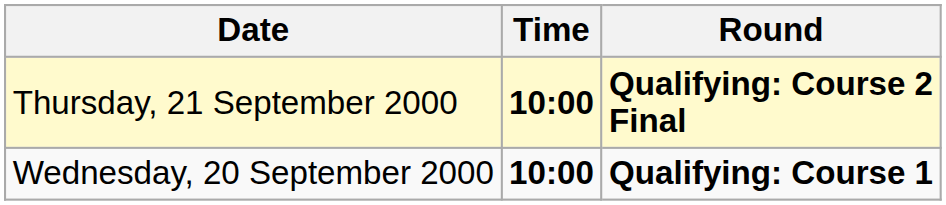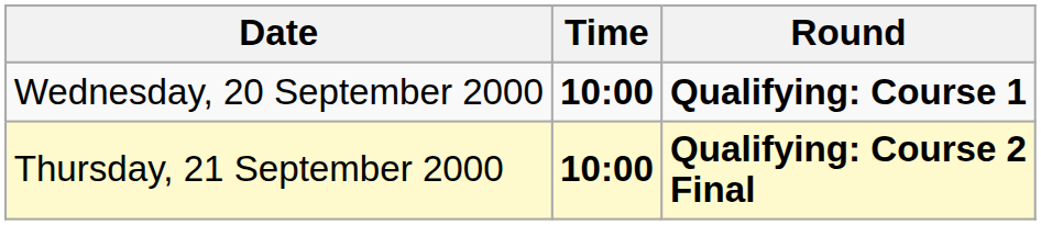 <table class="wikitable">
 <tr>
 <th>Date</th>
 <th>Time</th>
 <th>Round</th>
 </tr>
+<tr>
+<td>Wednesday, 20 September 2000</td>
+<td><strong>10:00</strong></td>
+<td><strong>Qualifying: Course 1</strong></td>
+</tr>
 <tr style=background:lemonchiffon>
 <td>Thursday, 21 September 2000</td>
 <td><strong>10:00</strong></td>
 <td><strong>Qualifying: Course 2</strong><br><strong>Final</strong></td>
 </tr>
-<tr>
-<td>Wednesday, 20 September 2000</td>
-<td><strong>10:00</strong></td>
-<td><strong>Qualifying: Course 1</strong></td>
-</tr>
 </table>
